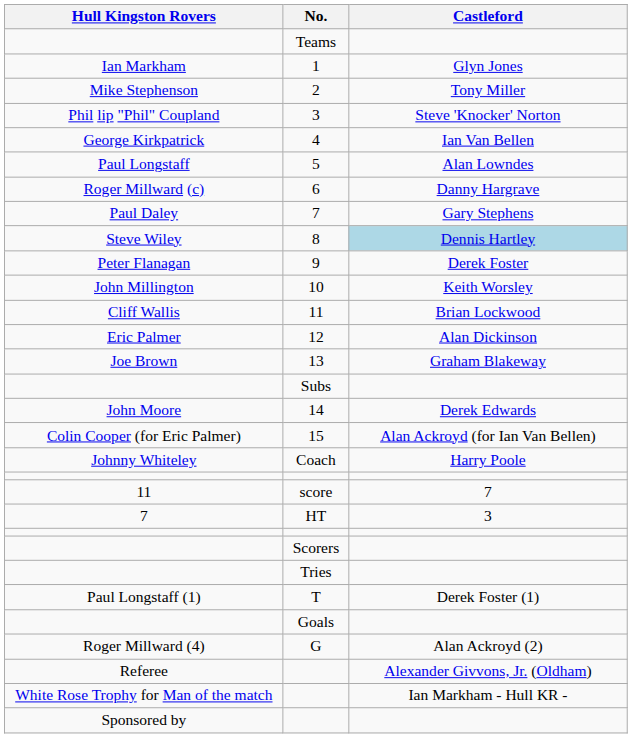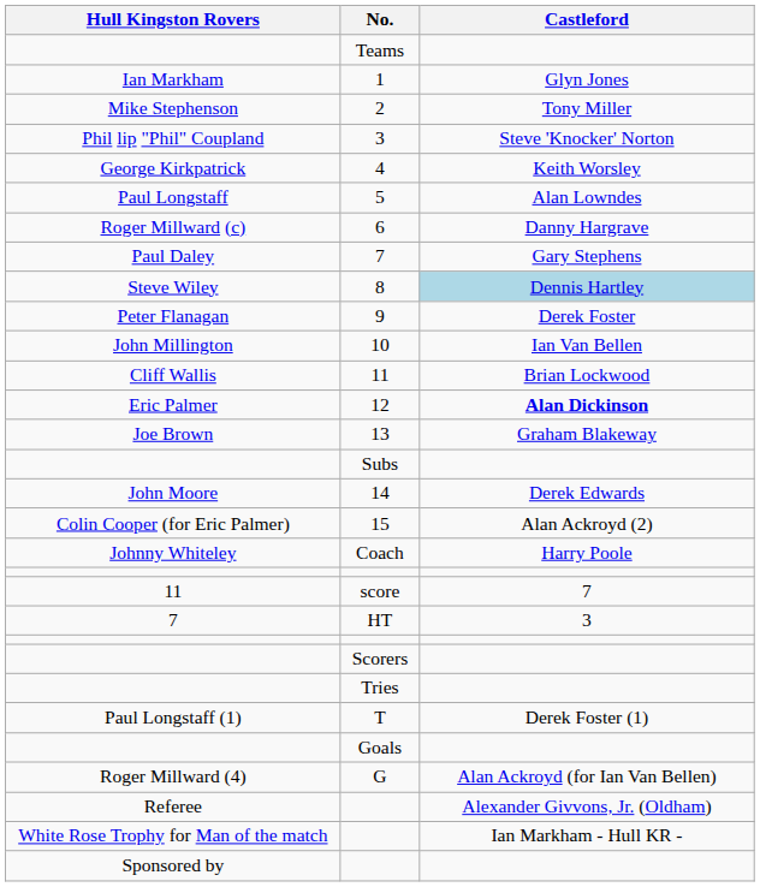 <table class="wikitable" style="text-align:center;">
 <tr>
 <th width=280 abbr=winner><a href='#'>Hull Kingston Rovers</a></th>
 <th width=60 abbr="Number">No.</th>
 <th width=280 abbr=runner-up><a href='#'>Castleford</a></th>
 </tr>
 <tr>
 <td></td>
 <td>Teams</td>
 <td></td>
 </tr>
 <tr>
 <td><a href='#'>Ian Markham</a></td>
 <td>1</td>
 <td><a href='#'>Glyn Jones</a></td>
 </tr>
 <tr>
 <td><a href='#'>Mike Stephenson</a></td>
 <td>2</td>
 <td><a href='#'>Tony Miller</a></td>
 </tr>
 <tr>
 <td><a href='#'>Phil</a> <a href='#'>lip</a> <a href='#'>"Phil" Coupland</a></td>
 <td>3</td>
 <td><a href='#'>Steve 'Knocker' Norton</a></td>
 </tr>
 <tr>
 <td><a href='#'>George Kirkpatrick</a></td>
 <td>4</td>
-<td><a href='#'>Ian Van Bellen</a></td>
+<td><a href='#'>Keith Worsley</a></td>
 </tr>
 <tr>
 <td><a href='#'>Paul Longstaff</a></td>
 <td>5</td>
 <td><a href='#'>Alan Lowndes</a></td>
 </tr>
 <tr>
 <td><a href='#'>Roger Millward</a> <a href='#'>(c)</a></td>
 <td>6</td>
 <td><a href='#'>Danny Hargrave</a></td>
 </tr>
 <tr>
 <td><a href='#'>Paul Daley</a></td>
 <td>7</td>
 <td><a href='#'>Gary Stephens</a></td>
 </tr>
 <tr>
 <td><a href='#'>Steve Wiley</a></td>
 <td>8</td>
 <td style="background: lightblue;"><a href='#'>Dennis Hartley</a></td>
 </tr>
 <tr>
 <td><a href='#'>Peter Flanagan</a></td>
 <td>9</td>
 <td><a href='#'>Derek Foster</a></td>
 </tr>
 <tr>
 <td><a href='#'>John Millington</a></td>
 <td>10</td>
-<td><a href='#'>Keith Worsley</a></td>
+<td><a href='#'>Ian Van Bellen</a></td>
 </tr>
 <tr>
 <td><a href='#'>Cliff Wallis</a></td>
 <td>11</td>
 <td><a href='#'>Brian Lockwood</a></td>
 </tr>
 <tr>
 <td><a href='#'>Eric Palmer</a></td>
 <td>12</td>
-<td><a href='#'>Alan Dickinson</a></td>
+<td><strong><a href='#'>Alan Dickinson</a></strong></td>
 </tr>
 <tr>
 <td><a href='#'>Joe Brown</a></td>
 <td>13</td>
 <td><a href='#'>Graham Blakeway</a></td>
 </tr>
 <tr>
 <td></td>
 <td>Subs</td>
 <td></td>
 </tr>
 <tr>
 <td><a href='#'>John Moore</a></td>
 <td>14</td>
 <td><a href='#'>Derek Edwards</a></td>
 </tr>
 <tr>
 <td><a href='#'>Colin Cooper</a> (for Eric Palmer)</td>
 <td>15</td>
-<td><a href='#'>Alan Ackroyd</a> (for Ian Van Bellen)</td>
+<td>Alan Ackroyd (2)</td>
 </tr>
 <tr>
 <td><a href='#'>Johnny Whiteley</a></td>
 <td>Coach</td>
 <td><a href='#'>Harry Poole</a></td>
 </tr>
 <tr>
 <td></td>
 <td></td>
 <td></td>
 </tr>
 <tr>
 <td>11</td>
 <td>score</td>
 <td>7</td>
 </tr>
 <tr>
 <td>7</td>
 <td>HT</td>
 <td>3</td>
 </tr>
 <tr>
 <td></td>
 <td></td>
 <td></td>
 </tr>
 <tr>
 <td></td>
 <td>Scorers</td>
 <td></td>
 </tr>
 <tr>
 <td></td>
 <td>Tries</td>
 <td></td>
 </tr>
 <tr>
 <td>Paul Longstaff (1)</td>
 <td>T</td>
 <td>Derek Foster (1)</td>
 </tr>
 <tr>
 <td></td>
 <td>Goals</td>
 <td></td>
 </tr>
 <tr>
 <td>Roger Millward (4)</td>
 <td>G</td>
-<td>Alan Ackroyd (2)</td>
+<td><a href='#'>Alan Ackroyd</a> (for Ian Van Bellen)</td>
 </tr>
 <tr>
 <td>Referee</td>
 <td></td>
 <td><a href='#'>Alexander Givvons, Jr.</a> (<a href='#'>Oldham</a>)</td>
 </tr>
 <tr>
 <td><a href='#'>White Rose Trophy</a> for <a href='#'>Man of the match</a></td>
 <td></td>
 <td>Ian Markham - Hull KR - </td>
 </tr>
 <tr>
 <td>Sponsored by</td>
 <td></td>
 <td></td>
 </tr>
 </table>
